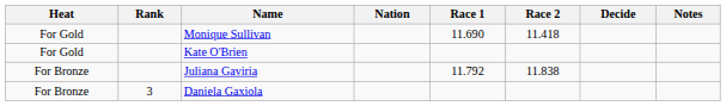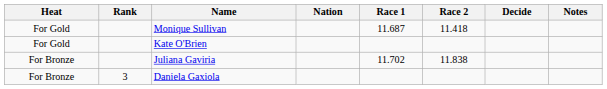 <table class="wikitable sortable" style="text-align:center"  width=60%>
 <tr>
 <th>Heat</th>
 <th>Rank</th>
 <th>Name</th>
 <th>Nation</th>
 <th>Race 1</th>
 <th>Race 2</th>
 <th>Decide</th>
 <th>Notes</th>
 </tr>
 <tr>
 <td>For Gold</td>
 <td></td>
 <td align=left><a href='#'>Monique Sullivan</a></td>
 <td align=left></td>
-<td>11.690</td>
+<td>11.687</td>
 <td>11.418</td>
 <td></td>
 <td></td>
 </tr>
 <tr>
 <td>For Gold</td>
 <td></td>
 <td align=left><a href='#'>Kate O'Brien</a></td>
 <td align=left></td>
 <td></td>
 <td></td>
 <td></td>
 <td></td>
 </tr>
 <tr>
 <td>For Bronze</td>
 <td></td>
 <td align=left><a href='#'>Juliana Gaviria</a></td>
 <td align=left></td>
-<td>11.792</td>
+<td>11.702</td>
 <td>11.838</td>
 <td></td>
 <td></td>
 </tr>
 <tr>
 <td>For Bronze</td>
 <td>3</td>
 <td align=left><a href='#'>Daniela Gaxiola</a></td>
 <td align=left></td>
 <td></td>
 <td></td>
 <td></td>
 <td></td>
 </tr>
 </table>
